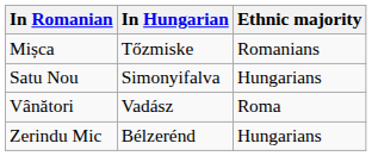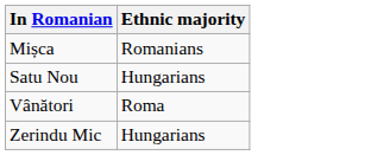 <table class="wikitable collapsible sortable">
 <tr>
 <th>In <a href='#'>Romanian</a></th>
-<th>In <a href='#'>Hungarian</a></th>
 <th>Ethnic majority</th>
 </tr>
 <tr>
 <td>Mișca</td>
-<td>Tőzmiske</td>
 <td>Romanians</td>
 </tr>
 <tr>
 <td>Satu Nou</td>
-<td>Simonyifalva</td>
 <td>Hungarians</td>
 </tr>
 <tr>
 <td>Vânători</td>
-<td>Vadász</td>
 <td>Roma</td>
 </tr>
 <tr>
 <td>Zerindu Mic</td>
-<td>Bélzerénd</td>
 <td>Hungarians</td>
 </tr>
 </table>
